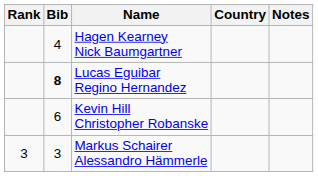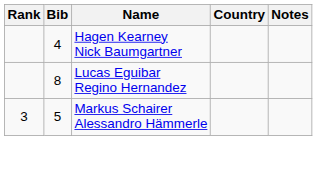 <table class="wikitable" style="text-align:center;">
 <tr>
 <th>Rank</th>
 <th>Bib</th>
 <th>Name</th>
 <th>Country</th>
 <th>Notes</th>
 </tr>
 <tr>
 <td></td>
 <td>4</td>
 <td align=left><a href='#'>Hagen Kearney</a><br><a href='#'>Nick Baumgartner</a></td>
 <td align=left></td>
 <td></td>
 </tr>
 <tr>
 <td></td>
-<td><strong>8</strong></td>
+<td>8</td>
 <td align=left><a href='#'>Lucas Eguibar</a><br><a href='#'>Regino Hernandez</a></td>
 <td align=left></td>
 <td></td>
 </tr>
 <tr>
-<td></td>
-<td>6</td>
-<td align=left><a href='#'>Kevin Hill</a><br><a href='#'>Christopher Robanske</a></td>
-<td align=left></td>
-<td></td>
-</tr>
-<tr>
 <td>3</td>
-<td>3</td>
+<td>5</td>
 <td align=left><a href='#'>Markus Schairer</a><br><a href='#'>Alessandro Hämmerle</a></td>
 <td align=left></td>
 <td></td>
 </tr>
 </table>
